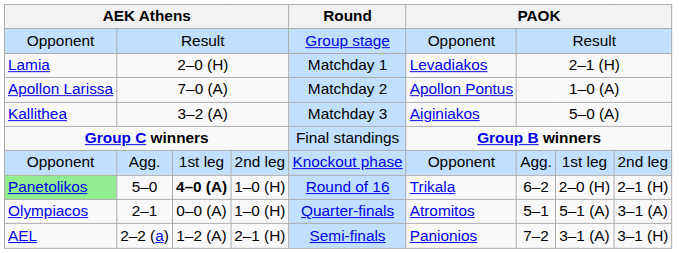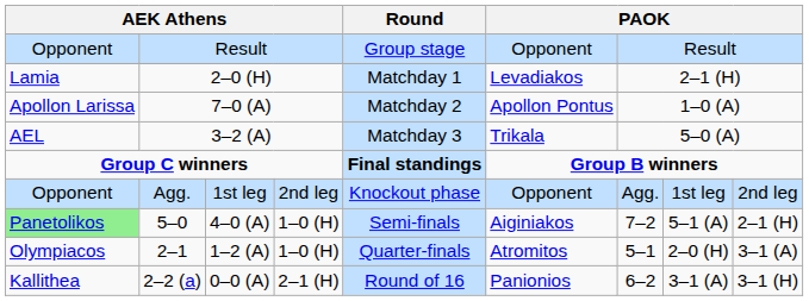 <table class="wikitable" style="text-align:center">
 <tr>
 <th colspan="4">AEK Athens</th>
 <th>Round</th>
 <th colspan="4">PAOK</th>
 </tr>
 <tr style="background:#C1E0FF">
 <td>Opponent</td>
 <td colspan="3">Result</td>
 <td><a href='#'>Group stage</a></td>
 <td>Opponent</td>
 <td colspan="3">Result</td>
 </tr>
 <tr>
 </tr>
 <tr>
 <td style="text-align:left"><a href='#'>Lamia</a></td>
 <td colspan="3">2–0 (H)</td>
 <td style="background:#C1E0FF">Matchday 1</td>
 <td style="text-align:left"><a href='#'>Levadiakos</a></td>
 <td colspan="3">2–1 (H)</td>
 </tr>
 <tr>
 <td style="text-align:left"><a href='#'>Apollon Larissa</a></td>
 <td colspan="3">7–0 (A)</td>
 <td style="background:#C1E0FF">Matchday 2</td>
 <td style="text-align:left"><a href='#'>Apollon Pontus</a></td>
 <td colspan="3">1–0 (A)</td>
 </tr>
 <tr>
-<td style="text-align:left"><a href='#'>Kallithea</a></td>
+<td style="text-align:left"><a href='#'>AEL</a></td>
 <td colspan="3">3–2 (A)</td>
 <td style="background:#C1E0FF">Matchday 3</td>
-<td style="text-align:left"><a href='#'>Aiginiakos</a></td>
+<td style="text-align:left"><a href='#'>Trikala</a></td>
 <td colspan="3">5–0 (A)</td>
 </tr>
 <tr>
 <td colspan="4" style="vertical-align:top"><strong><a href='#'>Group C</a> winners</strong><br></td>
-<td style="background:#C1E0FF">Final standings</td>
+<td style="background:#C1E0FF"><strong>Final standings</strong></td>
 <td colspan="4" style="vertical-align:top"><strong><a href='#'>Group B</a> winners</strong><br></td>
 </tr>
 <tr style="background:#C1E0FF">
 <td>Opponent</td>
 <td>Agg.</td>
 <td>1st leg</td>
 <td>2nd leg</td>
 <td><a href='#'>Knockout phase</a></td>
 <td>Opponent</td>
 <td>Agg.</td>
 <td>1st leg</td>
 <td>2nd leg</td>
 </tr>
 <tr>
 <td style="background: lightgreen; text-align:left"><a href='#'>Panetolikos</a></td>
 <td>5–0</td>
-<td><strong>4–0 (A)</strong></td>
+<td>4–0 (A)</td>
 <td>1–0 (H)</td>
-<td style="background:#C1E0FF"><a href='#'>Round of 16</a></td>
-<td style="text-align:left"><a href='#'>Trikala</a></td>
-<td>6–2</td>
-<td>2–0 (H)</td>
+<td style="background:#C1E0FF"><a href='#'>Semi-finals</a></td>
+<td style="text-align:left"><a href='#'>Aiginiakos</a></td>
+<td>7–2</td>
+<td>5–1 (A)</td>
 <td>2–1 (H)</td>
 </tr>
 <tr>
 <td style="text-align:left"><a href='#'>Olympiacos</a></td>
 <td>2–1</td>
-<td>0–0 (A)</td>
+<td>1–2 (A)</td>
 <td>1–0 (H)</td>
 <td style="background:#C1E0FF"><a href='#'>Quarter-finals</a></td>
 <td style="text-align:left"><a href='#'>Atromitos</a></td>
 <td>5–1</td>
-<td>5–1 (A)</td>
+<td>2–0 (H)</td>
 <td>3–1 (A)</td>
 </tr>
 <tr>
-<td style="text-align:left"><a href='#'>AEL</a></td>
+<td style="text-align:left"><a href='#'>Kallithea</a></td>
 <td>2–2 (<a href='#'>a</a>)</td>
-<td>1–2 (A)</td>
+<td>0–0 (A)</td>
 <td>2–1 (H)</td>
-<td style="background:#C1E0FF"><a href='#'>Semi-finals</a></td>
+<td style="background:#C1E0FF"><a href='#'>Round of 16</a></td>
 <td style="text-align:left"><a href='#'>Panionios</a></td>
-<td>7–2</td>
+<td>6–2</td>
 <td>3–1 (A)</td>
 <td>3–1 (H)</td>
 </tr>
 </table>
